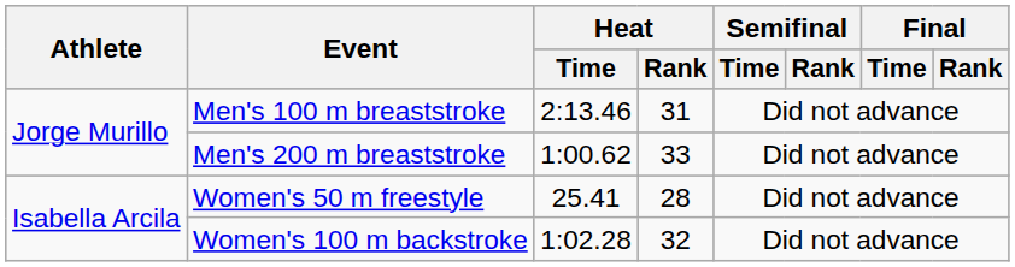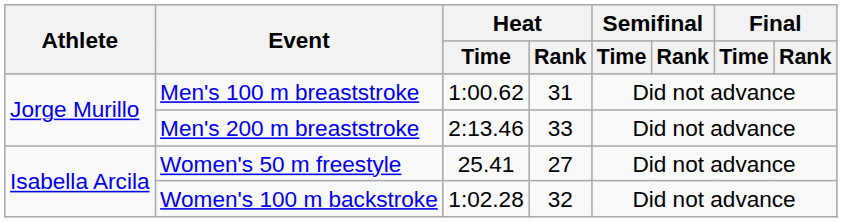 <table class=wikitable style="font-size:90%">
 <tr>
 <th rowspan="2">Athlete</th>
 <th rowspan="2">Event</th>
 <th colspan="2">Heat</th>
 <th colspan="2">Semifinal</th>
 <th colspan="2">Final</th>
 </tr>
 <tr style="font-size:95%">
 <th>Time</th>
 <th>Rank</th>
 <th>Time</th>
 <th>Rank</th>
 <th>Time</th>
 <th>Rank</th>
 </tr>
 <tr align=center>
 <td align=left rowspan=2><a href='#'>Jorge Murillo</a></td>
 <td align=left><a href='#'>Men's 100 m breaststroke</a></td>
-<td>2:13.46</td>
+<td>1:00.62</td>
 <td>31</td>
 <td colspan="4">Did not advance</td>
 </tr>
 <tr align=center>
 <td align=left><a href='#'>Men's 200 m breaststroke</a></td>
-<td>1:00.62</td>
+<td>2:13.46</td>
 <td>33</td>
 <td colspan="4">Did not advance</td>
 </tr>
 <tr align=center>
 <td align=left rowspan=2><a href='#'>Isabella Arcila</a></td>
 <td align=left><a href='#'>Women's 50 m freestyle</a></td>
 <td>25.41</td>
-<td>28</td>
+<td>27</td>
 <td colspan="4">Did not advance</td>
 </tr>
 <tr align=center>
 <td align=left><a href='#'>Women's 100 m backstroke</a></td>
 <td>1:02.28</td>
 <td>32</td>
 <td colspan="4">Did not advance</td>
 </tr>
 </table>
